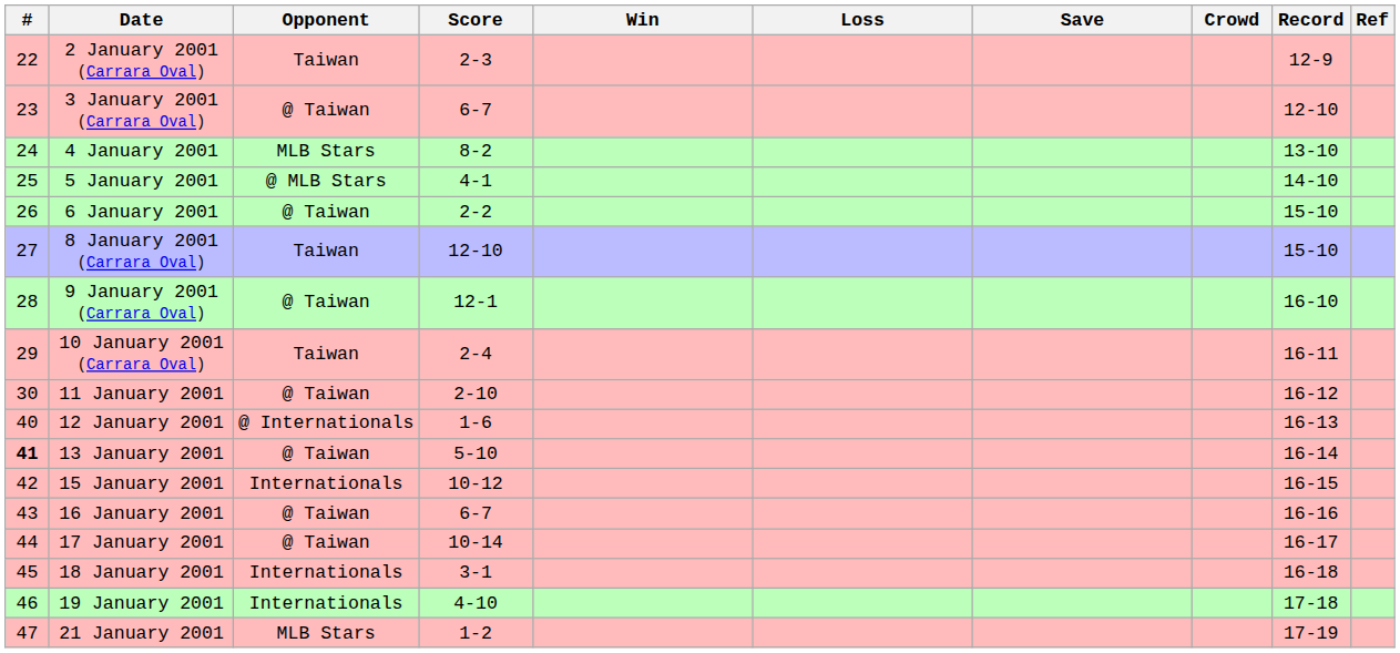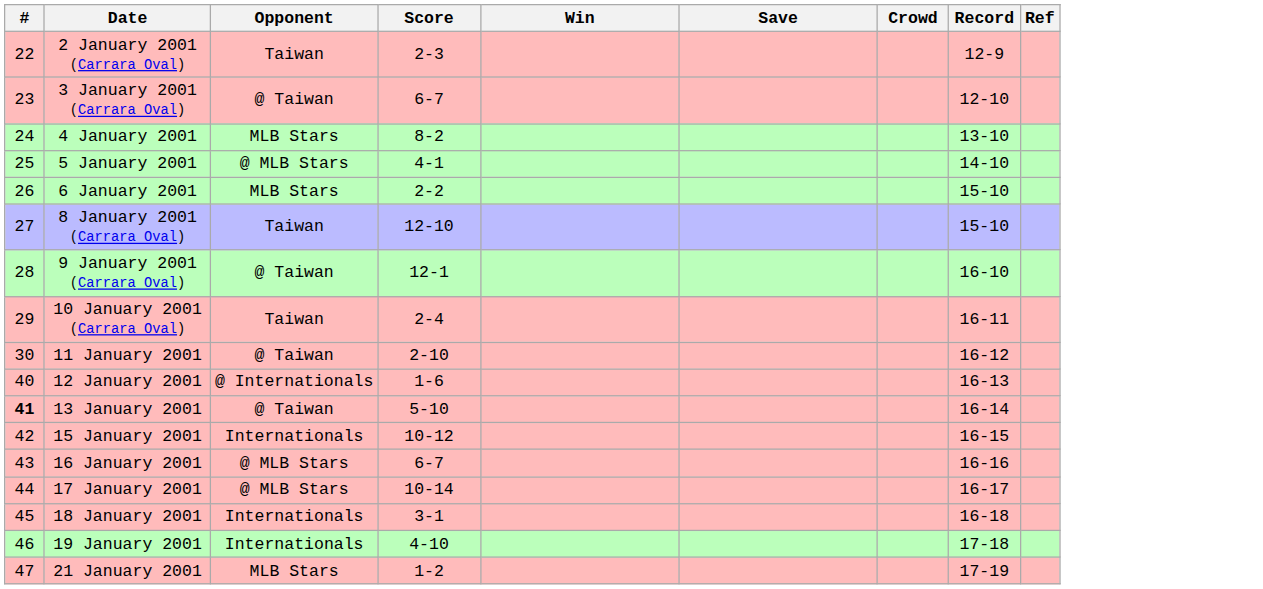 <table class="wikitable" style="text-align:center">
 <tr>
 <th width=25>#</th>
 <th width=125>Date</th>
 <th width=125>Opponent</th>
 <th width=75>Score</th>
 <th width=150>Win</th>
-<th width=150>Loss</th>
 <th width=150>Save</th>
 <th width=50>Crowd</th>
 <th width=50>Record</th>
 <th width=25>Ref</th>
 </tr>
 <tr bgcolor=#ffbbbb>
 <td>22</td>
 <td>2 January 2001 <small>(<a href='#'>Carrara Oval</a>)</small></td>
 <td>Taiwan</td>
 <td>2-3</td>
-<td></td>
 <td></td>
 <td></td>
 <td></td>
 <td>12-9</td>
 <td></td>
 </tr>
 <tr bgcolor=#ffbbbb>
 <td>23</td>
 <td>3 January 2001 <small>(<a href='#'>Carrara Oval</a>)</small></td>
 <td>@ Taiwan</td>
 <td>6-7</td>
 <td></td>
 <td></td>
 <td></td>
-<td></td>
 <td>12-10</td>
 <td></td>
 </tr>
 <tr bgcolor=#bbffbb>
 <td>24</td>
 <td>4 January 2001</td>
 <td>MLB Stars</td>
 <td>8-2</td>
-<td></td>
 <td></td>
 <td></td>
 <td></td>
 <td>13-10</td>
 <td></td>
 </tr>
 <tr bgcolor=#bbffbb>
 <td>25</td>
 <td>5 January 2001</td>
 <td>@ MLB Stars</td>
 <td>4-1</td>
 <td></td>
 <td></td>
 <td></td>
-<td></td>
 <td>14-10</td>
 <td></td>
 </tr>
 <tr bgcolor=#bbffbb>
 <td>26</td>
 <td>6 January 2001</td>
-<td>@ Taiwan</td>
+<td>MLB Stars</td>
 <td>2-2</td>
-<td></td>
 <td></td>
 <td></td>
 <td></td>
 <td>15-10</td>
 <td></td>
 </tr>
 <tr bgcolor=#bbbbff>
 <td>27</td>
 <td>8 January 2001 <small>(<a href='#'>Carrara Oval</a>)</small></td>
 <td>Taiwan</td>
 <td>12-10</td>
 <td></td>
 <td></td>
 <td></td>
-<td></td>
 <td>15-10</td>
 <td></td>
 </tr>
 <tr bgcolor=#bbffbb>
 <td>28</td>
 <td>9 January 2001 <small>(<a href='#'>Carrara Oval</a>)</small></td>
 <td>@ Taiwan</td>
 <td>12-1</td>
-<td></td>
 <td></td>
 <td></td>
 <td></td>
 <td>16-10</td>
 <td></td>
 </tr>
 <tr bgcolor=#ffbbbb>
 <td>29</td>
 <td>10 January 2001 <small>(<a href='#'>Carrara Oval</a>)</small></td>
 <td>Taiwan</td>
 <td>2-4</td>
 <td></td>
 <td></td>
 <td></td>
-<td></td>
 <td>16-11</td>
 <td></td>
 </tr>
 <tr bgcolor=#ffbbbb>
 <td>30</td>
 <td>11 January 2001</td>
 <td>@ Taiwan</td>
 <td>2-10</td>
-<td></td>
 <td></td>
 <td></td>
 <td></td>
 <td>16-12</td>
 <td></td>
 </tr>
 <tr bgcolor=#ffbbbb>
 <td>40</td>
 <td>12 January 2001</td>
 <td>@ Internationals</td>
 <td>1-6</td>
 <td></td>
 <td></td>
 <td></td>
-<td></td>
 <td>16-13</td>
 <td></td>
 </tr>
 <tr bgcolor=#ffbbbb>
 <td><strong>41</strong></td>
 <td>13 January 2001</td>
 <td>@ Taiwan</td>
 <td>5-10</td>
-<td></td>
 <td></td>
 <td></td>
 <td></td>
 <td>16-14</td>
 <td></td>
 </tr>
 <tr bgcolor=#ffbbbb>
 <td>42</td>
 <td>15 January 2001</td>
 <td>Internationals</td>
 <td>10-12</td>
 <td></td>
 <td></td>
 <td></td>
-<td></td>
 <td>16-15</td>
 <td></td>
 </tr>
 <tr bgcolor=#ffbbbb>
 <td>43</td>
 <td>16 January 2001</td>
-<td>@ Taiwan</td>
+<td>@ MLB Stars</td>
 <td>6-7</td>
-<td></td>
 <td></td>
 <td></td>
 <td></td>
 <td>16-16</td>
 <td></td>
 </tr>
 <tr bgcolor=#ffbbbb>
 <td>44</td>
 <td>17 January 2001</td>
-<td>@ Taiwan</td>
+<td>@ MLB Stars</td>
 <td>10-14</td>
-<td></td>
 <td></td>
 <td></td>
 <td></td>
 <td>16-17</td>
 <td></td>
 </tr>
 <tr bgcolor=#ffbbbb>
 <td>45</td>
 <td>18 January 2001</td>
 <td>Internationals</td>
 <td>3-1</td>
 <td></td>
 <td></td>
 <td></td>
-<td></td>
 <td>16-18</td>
 <td></td>
 </tr>
 <tr bgcolor=#bbffbb>
 <td>46</td>
 <td>19 January 2001</td>
 <td>Internationals</td>
 <td>4-10</td>
-<td></td>
 <td></td>
 <td></td>
 <td></td>
 <td>17-18</td>
 <td></td>
 </tr>
 <tr bgcolor=#ffbbbb>
 <td>47</td>
 <td>21 January 2001</td>
 <td>MLB Stars</td>
 <td>1-2</td>
 <td></td>
 <td></td>
 <td></td>
-<td></td>
 <td>17-19</td>
 <td></td>
 </tr>
 </table>
